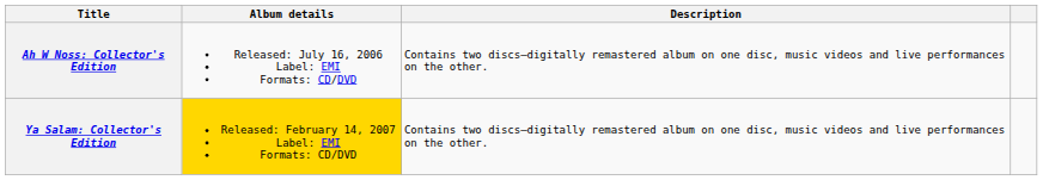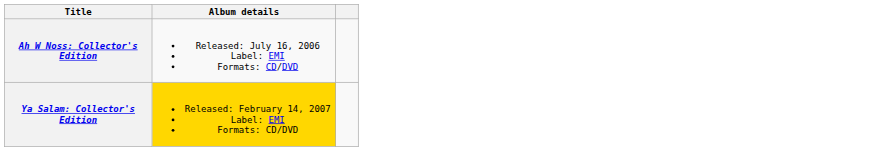 <table class="wikitable plainrowheaders" style="text-align:center;">
 <tr>
 <th scope="col" style="width:16em;">Title</th>
 <th scope="col" style="width:20em;">Album details</th>
-<th scope="col">Description</th>
 <th scope="col" style="width: 2em;"></th>
 </tr>
 <tr>
 <th scope="row"><em><a href='#'>Ah W Noss: Collector's Edition</a></em></th>
 <td><br><ul><li>Released: July 16, 2006</li><li>Label: <a href='#'>EMI</a></li><li>Formats: <a href='#'>CD</a>/<a href='#'>DVD</a></li></ul></td>
-<td style="text-align:left;">Contains two discs—digitally remastered album on one disc, music videos and live performances on the other.</td>
 <td><br></td>
 </tr>
 <tr>
 <th scope="row"><em><a href='#'>Ya Salam: Collector's Edition</a></em></th>
 <td style="background: gold;"><br><ul><li>Released: February 14, 2007</li><li>Label: <a href='#'>EMI</a></li><li>Formats: CD/DVD</li></ul></td>
-<td style="text-align:left;">Contains two discs—digitally remastered album on one disc, music videos and live performances on the other.</td>
 <td></td>
 </tr>
 </table>
